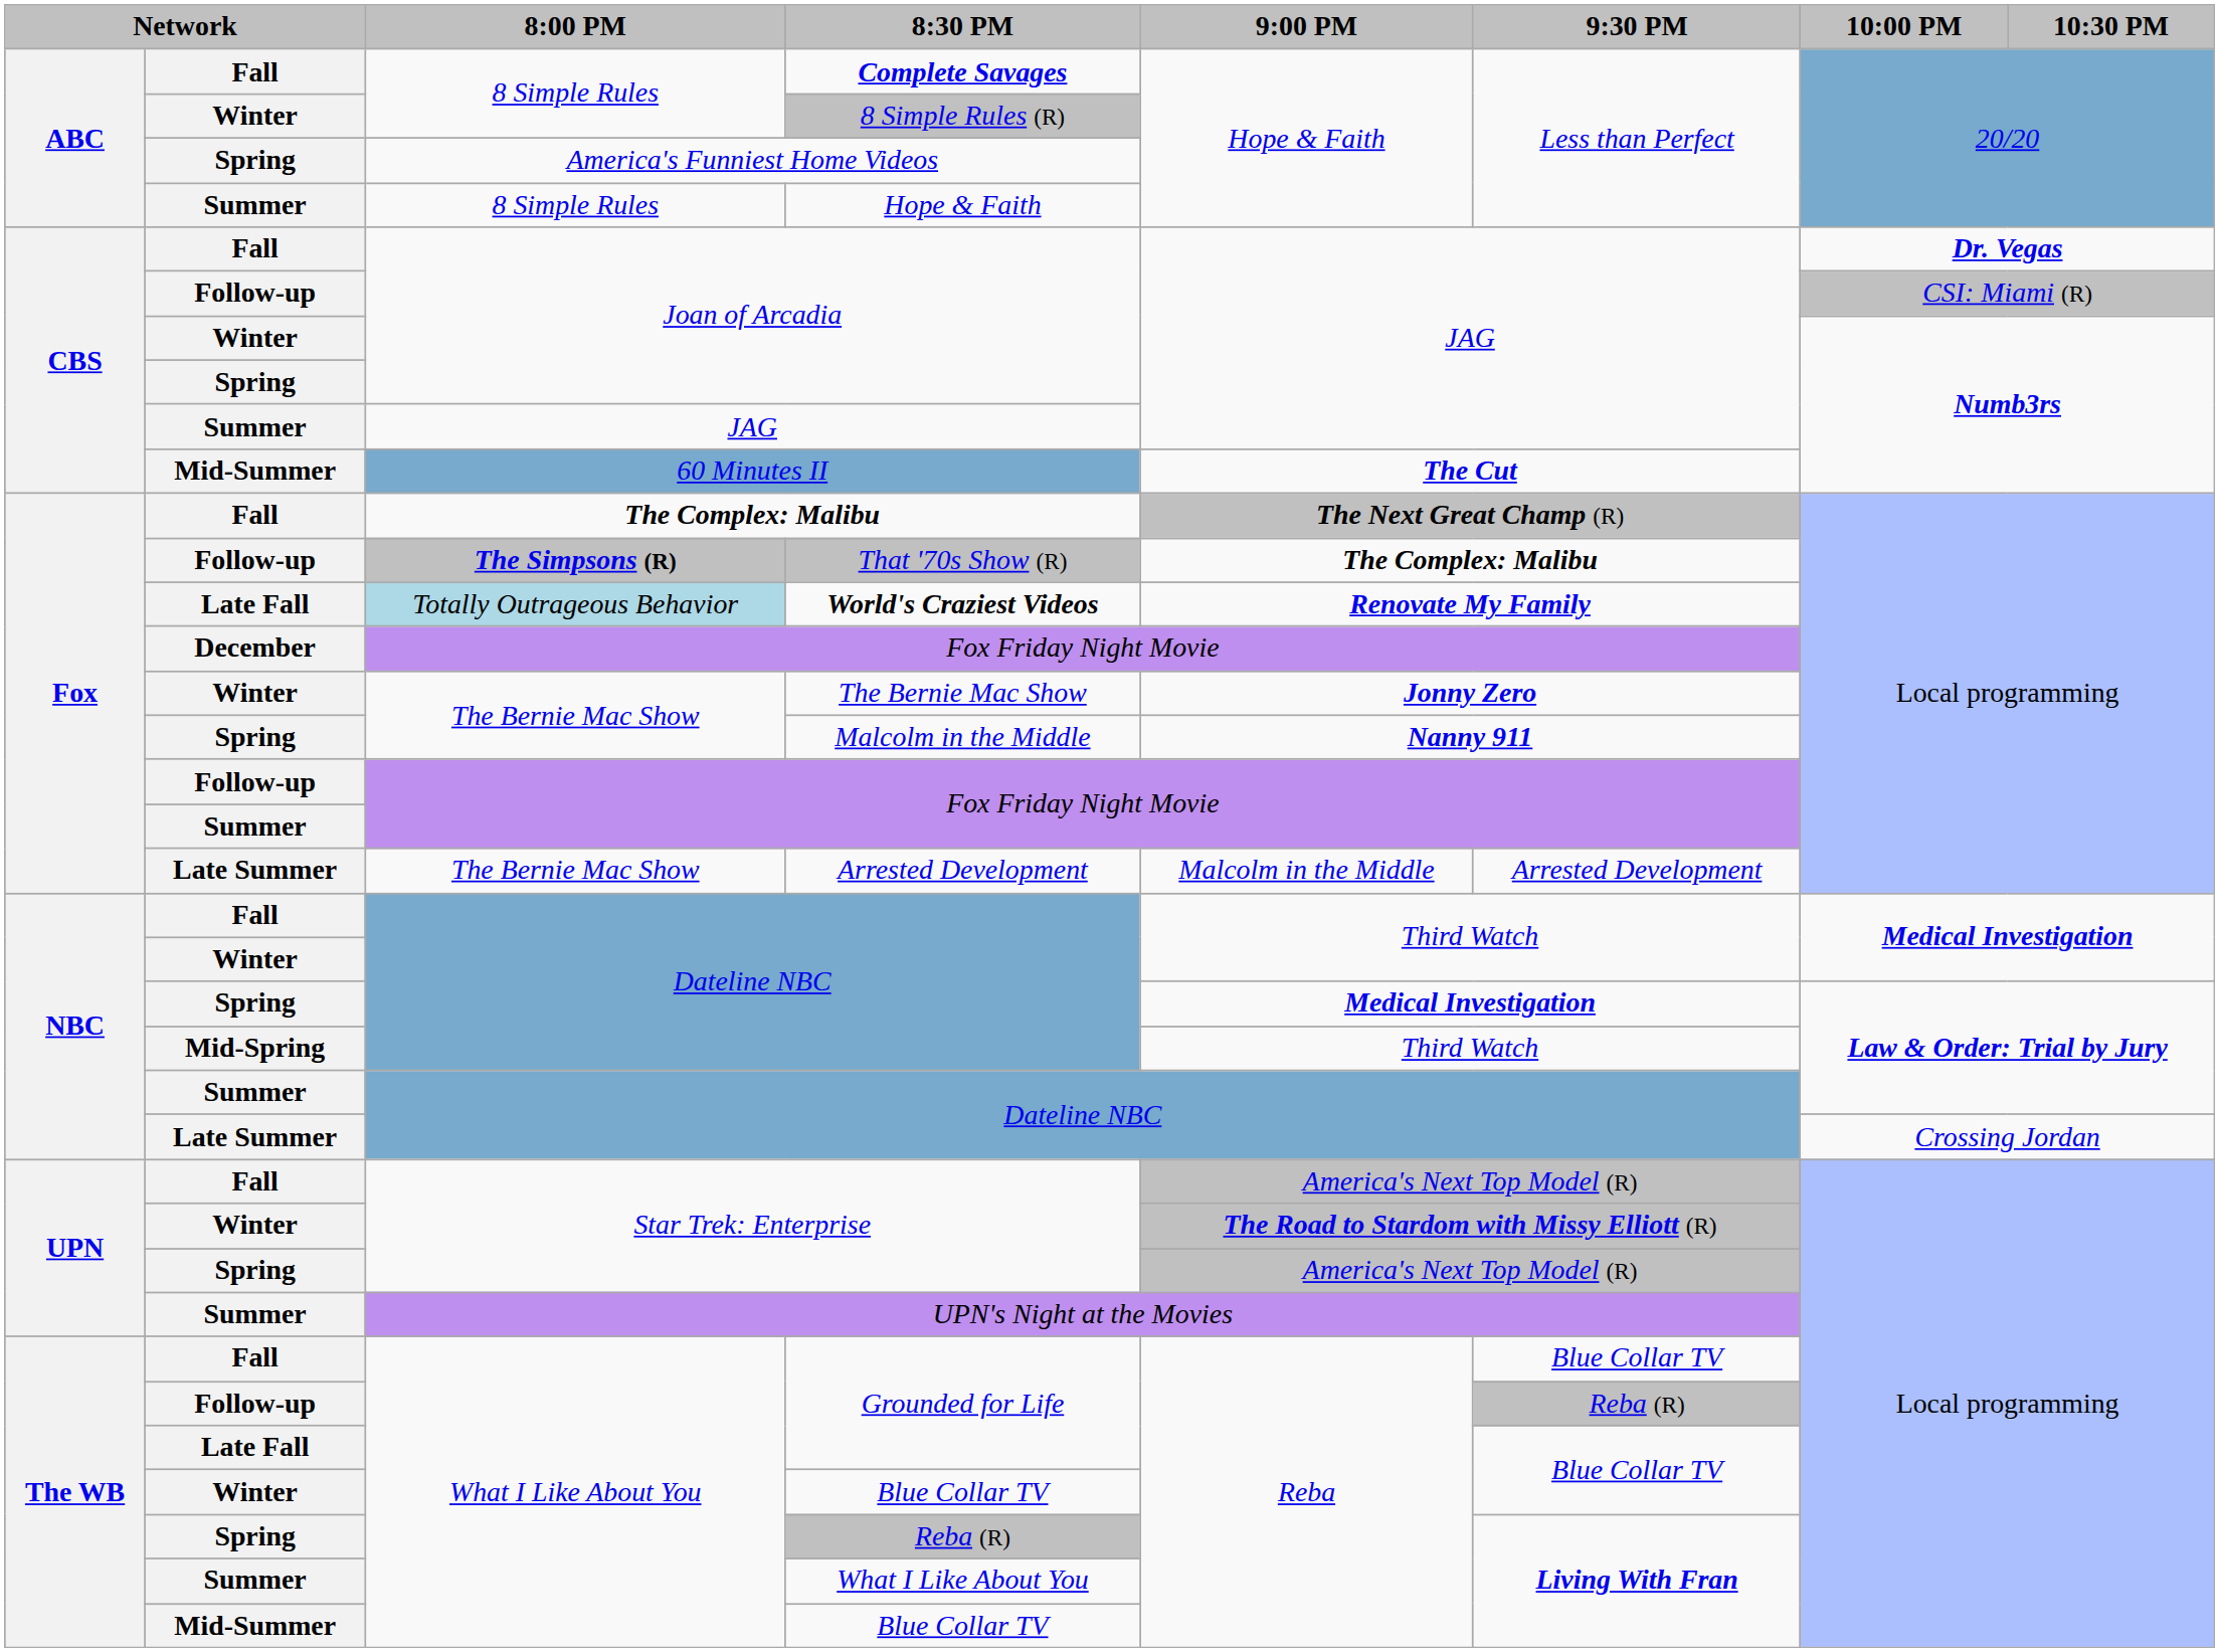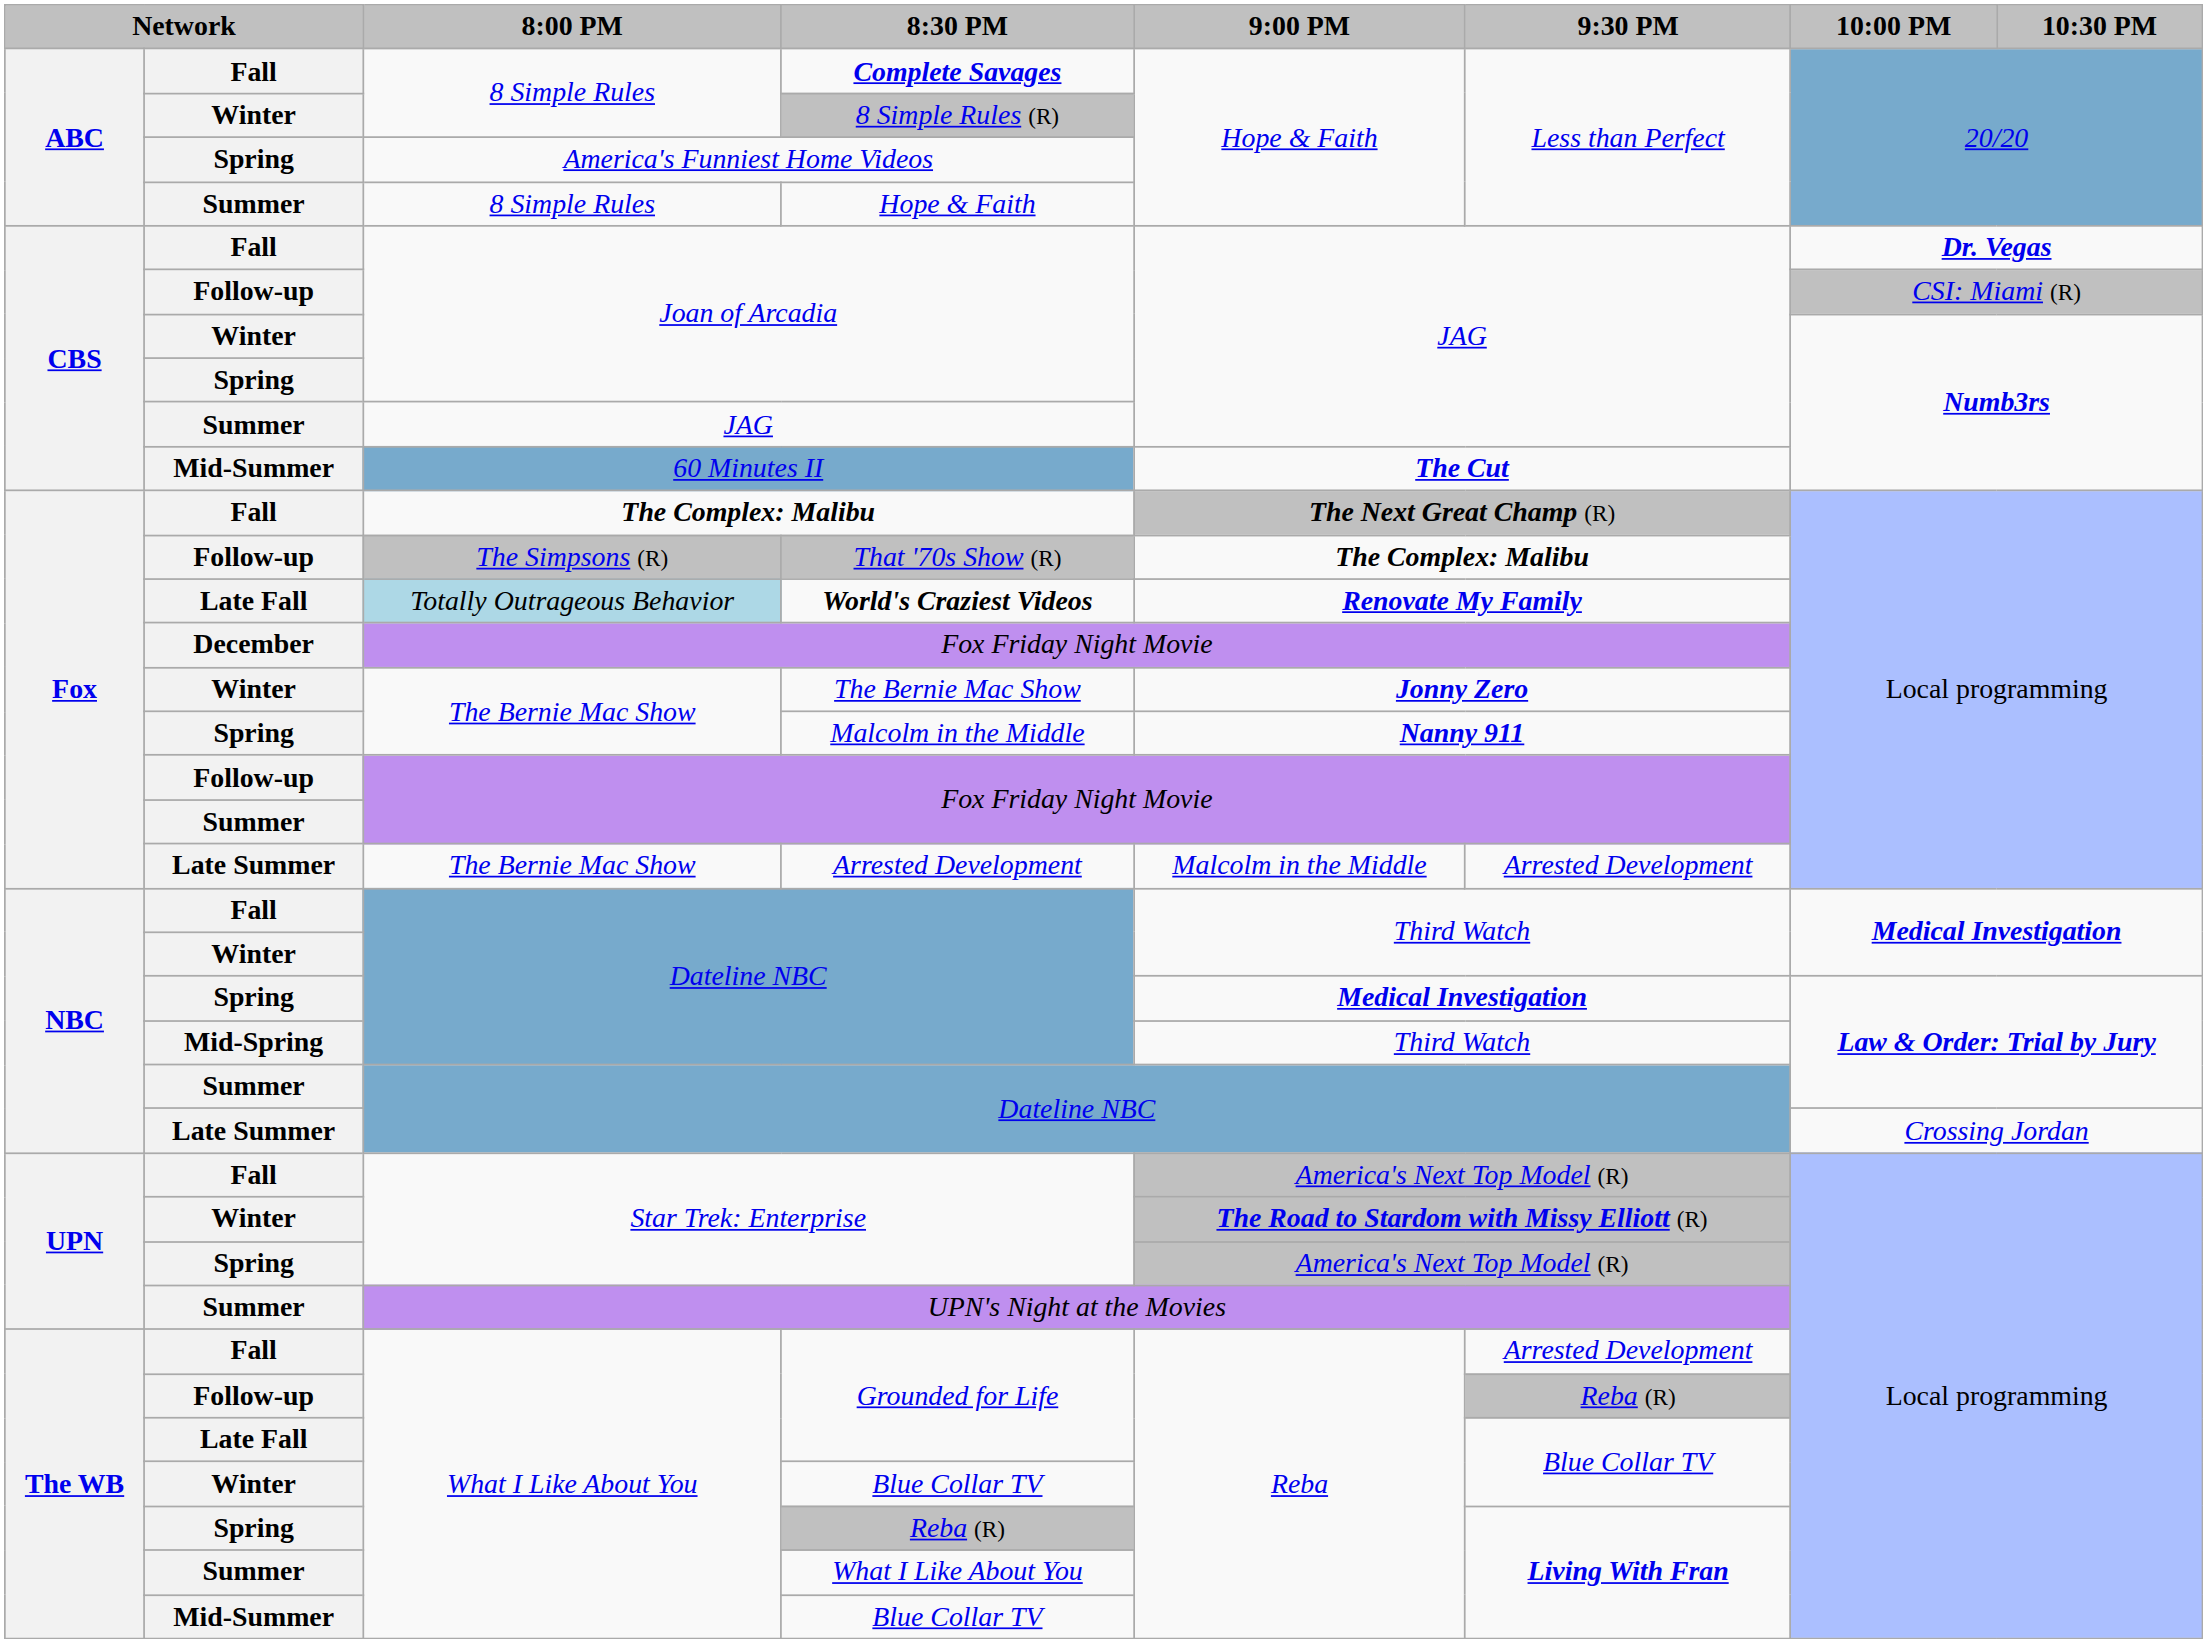 <table class="wikitable" style="width:100%;margin-right:0;text-align:center">
 <tr>
 <th colspan="2" style="background-color:#C0C0C0;text-align:center">Network</th>
 <th style="background-color:#C0C0C0;text-align:center">8:00 PM</th>
 <th style="background-color:#C0C0C0;text-align:center">8:30 PM</th>
 <th style="background-color:#C0C0C0;text-align:center">9:00 PM</th>
 <th style="background-color:#C0C0C0;text-align:center">9:30 PM</th>
 <th style="background-color:#C0C0C0;text-align:center">10:00 PM</th>
 <th style="background-color:#C0C0C0;text-align:center">10:30 PM</th>
 </tr>
 <tr>
 <th rowspan="4"><a href='#'>ABC</a></th>
 <th>Fall</th>
 <td rowspan="2"><em><a href='#'>8 Simple Rules</a></em></td>
 <td><strong><em><a href='#'>Complete Savages</a></em></strong></td>
 <td rowspan="4"><em><a href='#'>Hope & Faith</a></em></td>
 <td rowspan="4"><em><a href='#'>Less than Perfect</a></em></td>
 <td colspan="2" bgcolor="#77AACC" rowspan="4"><em><a href='#'>20/20</a></em></td>
 </tr>
 <tr>
 <th>Winter</th>
 <td bgcolor="#C0C0C0"><em><a href='#'>8 Simple Rules</a></em> <small>(R)</small></td>
 </tr>
 <tr>
 <th>Spring</th>
 <td colspan="2"><em><a href='#'>America's Funniest Home Videos</a></em></td>
 </tr>
 <tr>
 <th>Summer</th>
 <td><em><a href='#'>8 Simple Rules</a></em></td>
 <td><em><a href='#'>Hope & Faith</a></em></td>
 </tr>
 <tr>
 <th rowspan="6"><a href='#'>CBS</a></th>
 <th>Fall</th>
 <td colspan="2" rowspan="4"><em><a href='#'>Joan of Arcadia</a></em></td>
 <td colspan="2" rowspan="5"><em><a href='#'>JAG</a></em></td>
 <td colspan="2"><strong><em><a href='#'>Dr. Vegas</a></em></strong></td>
 </tr>
 <tr>
 <th>Follow-up</th>
 <td bgcolor="#C0C0C0" colspan="2"><em><a href='#'>CSI: Miami</a></em> <small>(R)</small></td>
 </tr>
 <tr>
 <th>Winter</th>
 <td colspan="2" rowspan="4"><strong><em><a href='#'>Numb3rs</a></em></strong></td>
 </tr>
 <tr>
 <th>Spring</th>
 </tr>
 <tr>
 <th>Summer</th>
 <td colspan="2"><em><a href='#'>JAG</a></em></td>
 </tr>
 <tr>
 <th>Mid-Summer</th>
 <td colspan="2" bgcolor="#77AACC"><em><a href='#'>60 Minutes II</a></em></td>
 <td colspan="2"><strong><em><a href='#'>The Cut</a></em></strong></td>
 </tr>
 <tr>
 <th rowspan="9"><a href='#'>Fox</a></th>
 <th>Fall</th>
 <td colspan="2"><strong><em>The Complex: Malibu</em></strong></td>
 <td bgcolor="#C0C0C0" colspan="2"><strong><em>The Next Great Champ</em></strong> <small>(R)</small></td>
 <td rowspan="9" style="background-color:#abbfff" colspan="2">Local programming</td>
 </tr>
 <tr>
 <th>Follow-up</th>
-<td bgcolor="#C0C0C0"><strong><em><a href='#'>The Simpsons</a></em> <small>(R)</small></strong></td>
+<td bgcolor="#C0C0C0"><em><a href='#'>The Simpsons</a></em> <small>(R)</small></td>
 <td bgcolor="#C0C0C0"><em><a href='#'>That '70s Show</a></em> <small>(R)</small></td>
 <td colspan="2"><strong><em>The Complex: Malibu</em></strong></td>
 </tr>
 <tr>
 <th>Late Fall</th>
 <td style="background: lightblue;"><em>Totally Outrageous Behavior</em></td>
 <td><strong><em>World's Craziest Videos</em></strong></td>
 <td colspan="2"><strong><em><a href='#'>Renovate My Family</a></em></strong></td>
 </tr>
 <tr>
 <th>December</th>
 <td bgcolor="#bf8fef" colspan="4"><em>Fox Friday Night Movie</em></td>
 </tr>
 <tr>
 <th>Winter</th>
 <td rowspan="2"><em><a href='#'>The Bernie Mac Show</a></em></td>
 <td><em><a href='#'>The Bernie Mac Show</a></em></td>
 <td colspan="2"><strong><em><a href='#'>Jonny Zero</a></em></strong></td>
 </tr>
 <tr>
 <th>Spring</th>
 <td><em><a href='#'>Malcolm in the Middle</a></em></td>
 <td colspan="2"><strong><em><a href='#'>Nanny 911</a></em></strong></td>
 </tr>
 <tr>
 <th>Follow-up</th>
 <td bgcolor="#bf8fef" colspan="4" rowspan="2"><em>Fox Friday Night Movie</em></td>
 </tr>
 <tr>
 <th>Summer</th>
 </tr>
 <tr>
 <th>Late Summer</th>
 <td><em><a href='#'>The Bernie Mac Show</a></em></td>
 <td><em><a href='#'>Arrested Development</a></em></td>
 <td><em><a href='#'>Malcolm in the Middle</a></em></td>
 <td><em><a href='#'>Arrested Development</a></em></td>
 </tr>
 <tr>
 <th rowspan="6"><a href='#'>NBC</a></th>
 <th>Fall</th>
 <td colspan="2" bgcolor="#77AACC" rowspan="4"><em><a href='#'>Dateline NBC</a></em></td>
 <td colspan="2" rowspan="2"><em><a href='#'>Third Watch</a></em></td>
 <td colspan="2" rowspan="2"><strong><em><a href='#'>Medical Investigation</a></em></strong></td>
 </tr>
 <tr>
 <th>Winter</th>
 </tr>
 <tr>
 <th>Spring</th>
 <td colspan="2"><strong><em><a href='#'>Medical Investigation</a></em></strong></td>
 <td colspan="2" rowspan="3"><strong><em><a href='#'>Law & Order: Trial by Jury</a></em></strong></td>
 </tr>
 <tr>
 <th>Mid-Spring</th>
 <td colspan="2"><em><a href='#'>Third Watch</a></em></td>
 </tr>
 <tr>
 <th>Summer</th>
 <td bgcolor="#77AACC" colspan="4" rowspan="2"><em><a href='#'>Dateline NBC</a></em></td>
 </tr>
 <tr>
 <th>Late Summer</th>
 <td colspan="2"><em><a href='#'>Crossing Jordan</a></em></td>
 </tr>
 <tr>
 <th rowspan="4"><a href='#'>UPN</a></th>
 <th>Fall</th>
 <td colspan="2" rowspan="3"><em><a href='#'>Star Trek: Enterprise</a></em></td>
 <td bgcolor="#C0C0C0" colspan="2"><em><a href='#'>America's Next Top Model</a></em> <small>(R)</small></td>
 <td rowspan="11" style="background-color:#abbfff" colspan="2">Local programming</td>
 </tr>
 <tr>
 <th>Winter</th>
 <td bgcolor="#C0C0C0" colspan="2"><strong><em><a href='#'>The Road to Stardom with Missy Elliott</a></em></strong> <small>(R)</small></td>
 </tr>
 <tr>
 <th>Spring</th>
 <td bgcolor="#C0C0C0" colspan="2"><em><a href='#'>America's Next Top Model</a></em> <small>(R)</small></td>
 </tr>
 <tr>
 <th>Summer</th>
 <td bgcolor="#bf8fef" colspan="4"><em>UPN's Night at the Movies</em></td>
 </tr>
 <tr>
 <th rowspan="7"><a href='#'>The WB</a></th>
 <th>Fall</th>
 <td rowspan="7"><em><a href='#'>What I Like About You</a></em></td>
 <td rowspan="3"><em><a href='#'>Grounded for Life</a></em></td>
 <td rowspan="7"><em><a href='#'>Reba</a></em></td>
-<td><em><a href='#'>Blue Collar TV</a></em></td>
+<td><em><a href='#'>Arrested Development</a></em></td>
 </tr>
 <tr>
 <th>Follow-up</th>
 <td bgcolor="#C0C0C0"><em><a href='#'>Reba</a></em> <small>(R)</small></td>
 </tr>
 <tr>
 <th>Late Fall</th>
 <td rowspan="2"><em><a href='#'>Blue Collar TV</a></em></td>
 </tr>
 <tr>
 <th>Winter</th>
 <td><em><a href='#'>Blue Collar TV</a></em></td>
 </tr>
 <tr>
 <th>Spring</th>
 <td bgcolor="#C0C0C0"><em><a href='#'>Reba</a></em> <small>(R)</small></td>
 <td rowspan="3"><strong><em><a href='#'>Living With Fran</a></em></strong></td>
 </tr>
 <tr>
 <th>Summer</th>
 <td><em><a href='#'>What I Like About You</a></em></td>
 </tr>
 <tr>
 <th>Mid-Summer</th>
 <td><em><a href='#'>Blue Collar TV</a></em></td>
 </tr>
 <tr>
 </tr>
 </table>
